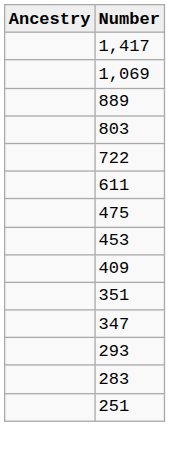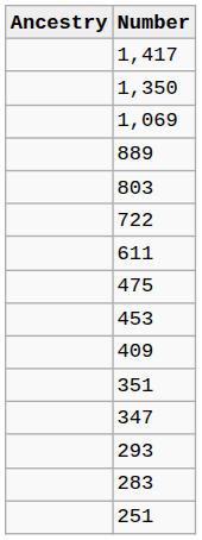 <table style="float: center;" class="wikitable">
 <tr>
 <th style="background:#efefef;">Ancestry</th>
 <th style="background:#efefef;">Number</th>
 </tr>
 <tr>
 <td></td>
 <td>1,417</td>
+</tr>
+<tr>
+<td></td>
+<td>1,350</td>
 </tr>
 <tr>
 <td></td>
 <td>1,069</td>
 </tr>
 <tr>
 <td></td>
 <td>889</td>
 </tr>
 <tr>
 <td></td>
 <td>803</td>
 </tr>
 <tr>
 <td></td>
 <td>722</td>
 </tr>
 <tr>
 <td></td>
 <td>611</td>
 </tr>
 <tr>
 <td></td>
 <td>475</td>
 </tr>
 <tr>
 <td></td>
 <td>453</td>
 </tr>
 <tr>
 <td></td>
 <td>409</td>
 </tr>
 <tr>
 <td></td>
 <td>351</td>
 </tr>
 <tr>
 <td></td>
 <td>347</td>
 </tr>
 <tr>
 <td></td>
 <td>293</td>
 </tr>
 <tr>
 <td></td>
 <td>283</td>
 </tr>
 <tr>
 <td></td>
 <td>251</td>
 </tr>
 </table>
